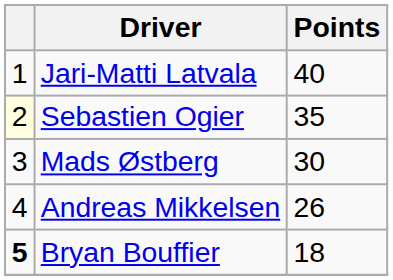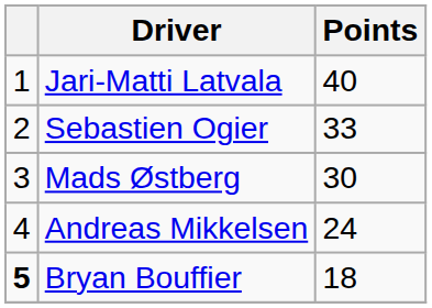 <table class="wikitable" style="font-size: 90%;">
 <tr>
 <th></th>
 <th>Driver</th>
 <th>Points</th>
 </tr>
 <tr>
 <td>1</td>
 <td> <a href='#'>Jari-Matti Latvala</a></td>
 <td>40</td>
 </tr>
 <tr>
-<td style="background: lightyellow;">2</td>
+<td>2</td>
 <td> <a href='#'>Sebastien Ogier</a></td>
-<td>35</td>
+<td>33</td>
 </tr>
 <tr>
 <td>3</td>
 <td> <a href='#'>Mads Østberg</a></td>
 <td>30</td>
 </tr>
 <tr>
 <td>4</td>
 <td> <a href='#'>Andreas Mikkelsen</a></td>
-<td>26</td>
+<td>24</td>
 </tr>
 <tr>
 <td><strong>5</strong></td>
 <td> <a href='#'>Bryan Bouffier</a></td>
 <td>18</td>
 </tr>
 <tr>
 </tr>
 </table>
